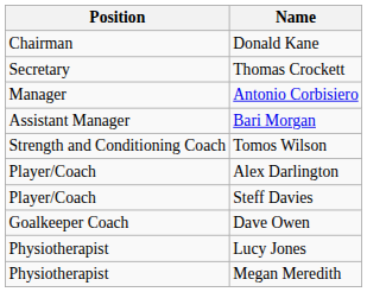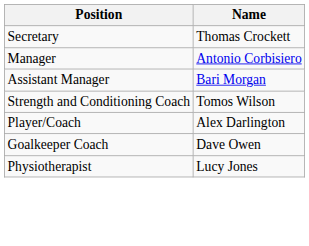 <table class=wikitable>
 <tr>
 <th>Position</th>
 <th>Name</th>
-</tr>
-<tr>
-<td>Chairman</td>
-<td> Donald Kane</td>
 </tr>
 <tr>
 <td>Secretary</td>
 <td> Thomas Crockett</td>
 </tr>
 <tr>
 <td>Manager</td>
 <td> <a href='#'>Antonio Corbisiero</a></td>
 </tr>
 <tr>
 <td>Assistant Manager</td>
 <td> <a href='#'>Bari Morgan</a></td>
 </tr>
 <tr>
 <td>Strength and Conditioning Coach</td>
 <td> Tomos Wilson</td>
 </tr>
 <tr>
 <td>Player/Coach</td>
 <td> Alex Darlington</td>
 </tr>
 <tr>
-<td>Player/Coach</td>
-<td> Steff Davies</td>
-</tr>
-<tr>
 <td>Goalkeeper Coach</td>
 <td> Dave Owen</td>
 </tr>
 <tr>
 <td>Physiotherapist</td>
 <td> Lucy Jones</td>
 </tr>
-<tr>
-<td>Physiotherapist</td>
-<td> Megan Meredith</td>
-</tr>
 </table>
